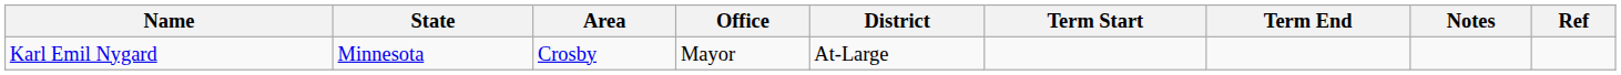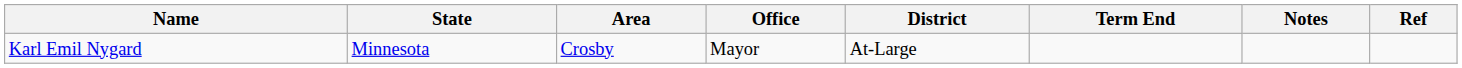 <table class="wikitable sortable" width=100%>
 <tr>
 <th>Name</th>
 <th>State</th>
 <th>Area</th>
 <th>Office</th>
 <th>District</th>
-<th>Term Start</th>
 <th>Term End</th>
 <th>Notes</th>
 <th>Ref</th>
 </tr>
 <tr>
 <td><a href='#'>Karl Emil Nygard</a></td>
 <td><a href='#'>Minnesota</a></td>
 <td><a href='#'>Crosby</a></td>
 <td>Mayor</td>
 <td>At-Large</td>
 <td></td>
 <td></td>
 <td></td>
-<td></td>
 </tr>
 </table>
